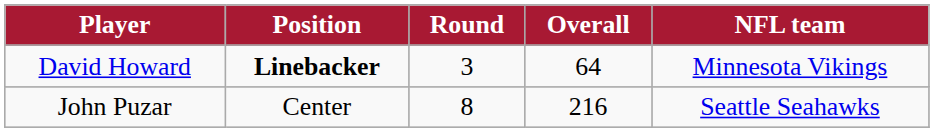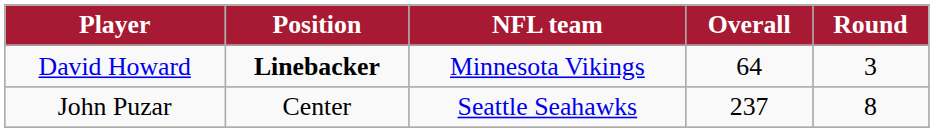 <table class="wikitable" width="65%">
 <tr align="center" style="background:#A81933;color:#FFFFFF;">
 <td><strong>Player</strong></td>
 <td><strong>Position</strong></td>
+<td><strong>NFL team</strong></td>
+<td><strong>Overall</strong></td>
 <td><strong>Round</strong></td>
-<td><strong>Overall</strong></td>
-<td><strong>NFL team</strong></td>
 </tr>
 <tr align="center" bgcolor="">
 <td><a href='#'>David Howard</a></td>
 <td><strong>Linebacker</strong></td>
+<td><a href='#'>Minnesota Vikings</a></td>
+<td>64</td>
 <td>3</td>
-<td>64</td>
-<td><a href='#'>Minnesota Vikings</a></td>
 </tr>
 <tr align="center" bgcolor="">
 <td>John Puzar</td>
 <td>Center</td>
+<td><a href='#'>Seattle Seahawks</a></td>
+<td>237</td>
 <td>8</td>
-<td>216</td>
-<td><a href='#'>Seattle Seahawks</a></td>
 </tr>
 </table>
